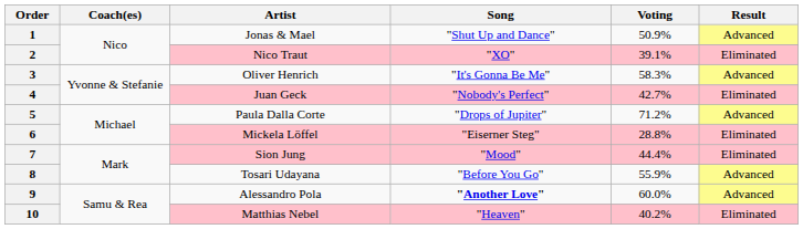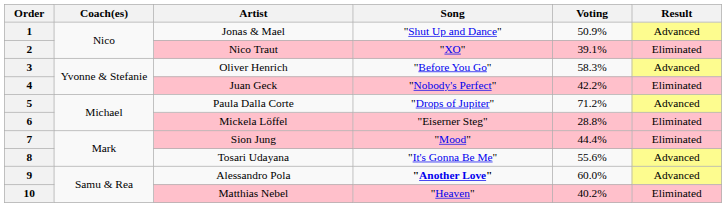 <table class="wikitable" style="text-align:center; width:80%;">
 <tr>
 <th style="width:05%;">Order</th>
 <th style="width:10%;">Coach(es)</th>
 <th style="width:20%;">Artist</th>
 <th style="width:20%;">Song</th>
 <th style="width:08%;">Voting</th>
 <th style="width:09%;">Result</th>
 </tr>
 <tr>
 <th>1</th>
 <td rowspan="2">Nico</td>
 <td>Jonas & Mael</td>
 <td>"<a href='#'>Shut Up and Dance</a>"</td>
 <td>50.9%</td>
 <td style="background:#fdfc8f;">Advanced</td>
 </tr>
 <tr>
 <th>2</th>
 <td style="background:pink;">Nico Traut</td>
 <td style="background:pink;">"<a href='#'>XO</a>"</td>
 <td style="background:pink;">39.1%</td>
 <td style="background:pink;">Eliminated</td>
 </tr>
 <tr>
 <th>3</th>
 <td rowspan="2">Yvonne & Stefanie</td>
 <td>Oliver Henrich</td>
-<td>"<a href='#'>It's Gonna Be Me</a>"</td>
+<td>"<a href='#'>Before You Go</a>"</td>
 <td>58.3%</td>
 <td style="background:#fdfc8f;">Advanced</td>
 </tr>
 <tr>
 <th>4</th>
 <td style="background:pink;">Juan Geck</td>
 <td style="background:pink;">"<a href='#'>Nobody's Perfect</a>"</td>
-<td style="background:pink;">42.7%</td>
+<td style="background:pink;">42.2%</td>
 <td style="background:pink;">Eliminated</td>
 </tr>
 <tr>
 <th>5</th>
 <td rowspan="2">Michael</td>
 <td>Paula Dalla Corte</td>
 <td>"<a href='#'>Drops of Jupiter</a>"</td>
 <td>71.2%</td>
 <td style="background:#fdfc8f;">Advanced</td>
 </tr>
 <tr>
 <th>6</th>
 <td style="background:pink;">Mickela Löffel</td>
 <td style="background:pink;">"Eiserner Steg"</td>
 <td style="background:pink;">28.8%</td>
 <td style="background:pink;">Eliminated</td>
 </tr>
 <tr>
 <th>7</th>
 <td rowspan="2">Mark</td>
 <td style="background:pink;">Sion Jung</td>
 <td style="background:pink;">"<a href='#'>Mood</a>"</td>
 <td style="background:pink;">44.4%</td>
 <td style="background:pink;">Eliminated</td>
 </tr>
 <tr>
 <th>8</th>
 <td>Tosari Udayana</td>
-<td>"<a href='#'>Before You Go</a>"</td>
-<td>55.9%</td>
+<td>"<a href='#'>It's Gonna Be Me</a>"</td>
+<td>55.6%</td>
 <td style="background:#fdfc8f;">Advanced</td>
 </tr>
 <tr>
 <th>9</th>
 <td rowspan="2">Samu & Rea</td>
 <td>Alessandro Pola</td>
 <td><strong>"<a href='#'>Another Love</a>"</strong></td>
 <td>60.0%</td>
 <td style="background:#fdfc8f;">Advanced</td>
 </tr>
 <tr>
 <th>10</th>
 <td style="background:pink;">Matthias Nebel</td>
 <td style="background:pink;">"<a href='#'>Heaven</a>"</td>
 <td style="background:pink;">40.2%</td>
 <td style="background:pink;">Eliminated</td>
 </tr>
 </table>
